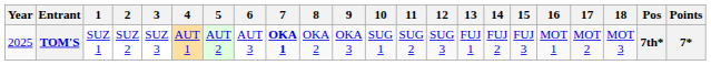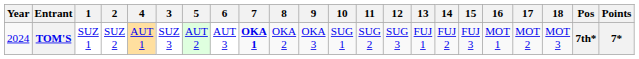 <table class="wikitable" style="text-align:center; font-size:85%">
 <tr>
 <th>Year</th>
 <th>Entrant</th>
 <th>1</th>
 <th>2</th>
+<th>4</th>
 <th>3</th>
-<th>4</th>
 <th>5</th>
 <th>6</th>
 <th>7</th>
 <th>8</th>
 <th>9</th>
 <th>10</th>
 <th>11</th>
 <th>12</th>
 <th>13</th>
 <th>14</th>
 <th>15</th>
 <th>16</th>
 <th>17</th>
 <th>18</th>
 <th>Pos</th>
 <th>Points</th>
 </tr>
 <tr>
-<td><a href='#'>2025</a></td>
+<td><a href='#'>2024</a></td>
 <th><a href='#'>TOM'S</a></th>
 <td style="background:#FFFFFF;"><a href='#'>SUZ<br>1</a><br></td>
 <td style="background:#FFFFFF;"><a href='#'>SUZ<br>2</a><br></td>
+<td style="background:#FFDF9F;"><a href='#'>AUT<br>1</a><br></td>
 <td style="background:#FFFFFF;"><a href='#'>SUZ<br>3</a><br></td>
-<td style="background:#FFDF9F;"><a href='#'>AUT<br>1</a><br></td>
 <td style="background:#DFFFDF;"><a href='#'>AUT<br>2</a><br></td>
 <td style="background:#FFFFFF;"><a href='#'>AUT<br>3</a><br></td>
 <td style="background:#;"><strong><a href='#'>OKA<br>1</a><br></strong></td>
 <td style="background:#;"><a href='#'>OKA<br>2</a><br></td>
 <td style="background:#;"><a href='#'>OKA<br>3</a><br></td>
 <td style="background:#;"><a href='#'>SUG<br>1</a><br></td>
 <td style="background:#;"><a href='#'>SUG<br>2</a><br></td>
 <td style="background:#;"><a href='#'>SUG<br>3</a><br></td>
 <td style="background:#;"><a href='#'>FUJ<br>1</a><br></td>
 <td style="background:#;"><a href='#'>FUJ<br>2</a><br></td>
 <td style="background:#;"><a href='#'>FUJ<br>3</a><br></td>
 <td style="background:#;"><a href='#'>MOT<br>1</a><br></td>
 <td style="background:#;"><a href='#'>MOT<br>2</a><br></td>
 <td style="background:#;"><a href='#'>MOT<br>3</a><br></td>
 <th>7th*</th>
 <th>7*</th>
 </tr>
 </table>
